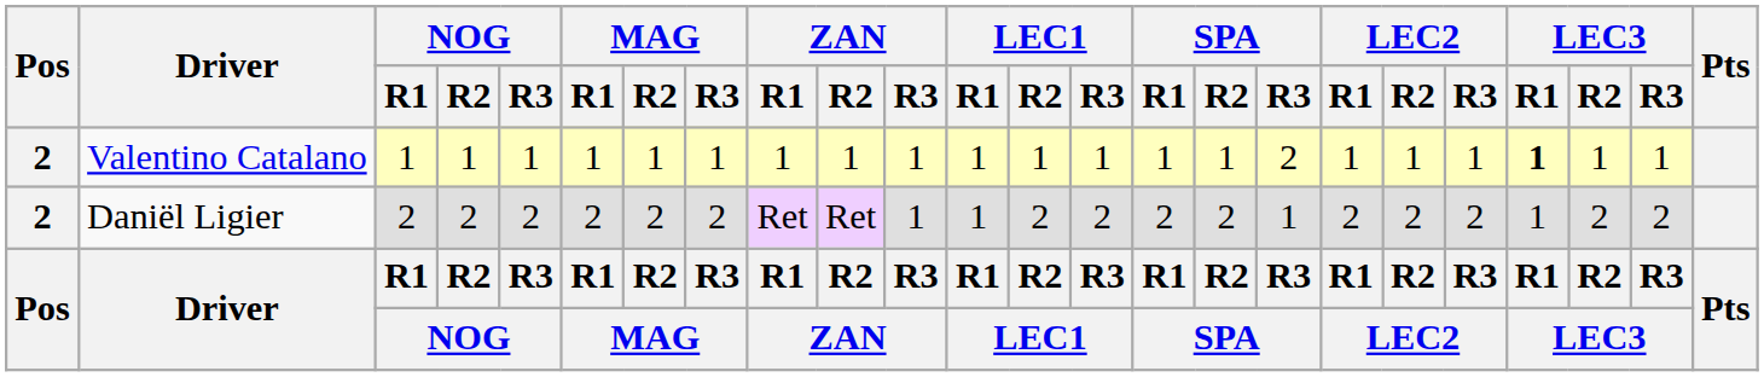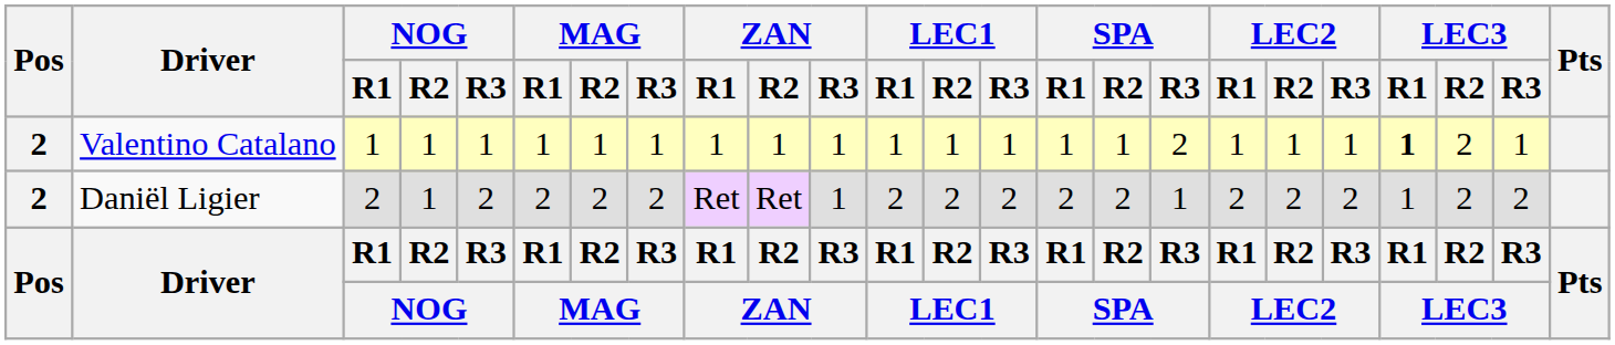 <table class="wikitable" style="font-size:85%; text-align:center">
 <tr style="background:#f9f9f9">
 <th rowspan=2>Pos</th>
 <th rowspan=2>Driver</th>
 <th colspan=3><a href='#'>NOG</a><br></th>
 <th colspan=3><a href='#'>MAG</a><br></th>
 <th colspan=3><a href='#'>ZAN</a><br></th>
 <th colspan=3><a href='#'>LEC1</a><br></th>
 <th colspan=3><a href='#'>SPA</a><br></th>
 <th colspan=3><a href='#'>LEC2</a><br></th>
 <th colspan=3><a href='#'>LEC3</a><br></th>
 <th rowspan=2>Pts</th>
 </tr>
 <tr>
 <th>R1</th>
 <th>R2</th>
 <th>R3</th>
 <th>R1</th>
 <th>R2</th>
 <th>R3</th>
 <th>R1</th>
 <th>R2</th>
 <th>R3</th>
 <th>R1</th>
 <th>R2</th>
 <th>R3</th>
 <th>R1</th>
 <th>R2</th>
 <th>R3</th>
 <th>R1</th>
 <th>R2</th>
 <th>R3</th>
 <th>R1</th>
 <th>R2</th>
 <th>R3</th>
 </tr>
 <tr>
 <th>2</th>
 <td style="text-align:left"> <a href='#'>Valentino Catalano</a></td>
 <td style="background:#ffffbf">1</td>
 <td style="background:#ffffbf">1</td>
 <td style="background:#ffffbf">1</td>
 <td style="background:#ffffbf">1</td>
 <td style="background:#ffffbf">1</td>
 <td style="background:#ffffbf">1</td>
 <td style="background:#ffffbf">1</td>
 <td style="background:#ffffbf">1</td>
 <td style="background:#ffffbf">1</td>
 <td style="background:#ffffbf">1</td>
 <td style="background:#ffffbf">1</td>
 <td style="background:#ffffbf">1</td>
 <td style="background:#ffffbf">1</td>
 <td style="background:#ffffbf">1</td>
 <td style="background:#ffffbf">2</td>
 <td style="background:#ffffbf">1</td>
 <td style="background:#ffffbf">1</td>
 <td style="background:#ffffbf">1</td>
 <td style="background:#ffffbf"><strong>1</strong></td>
-<td style="background:#ffffbf">1</td>
+<td style="background:#ffffbf">2</td>
 <td style="background:#ffffbf">1</td>
 <th></th>
 </tr>
 <tr>
 <th>2</th>
 <td style="text-align:left"> Daniël Ligier</td>
 <td style="background:#dfdfdf">2</td>
-<td style="background:#dfdfdf">2</td>
+<td style="background:#dfdfdf">1</td>
 <td style="background:#dfdfdf">2</td>
 <td style="background:#dfdfdf">2</td>
 <td style="background:#dfdfdf">2</td>
 <td style="background:#dfdfdf">2</td>
 <td style="background:#efcfff">Ret</td>
 <td style="background:#efcfff">Ret</td>
 <td style="background:#dfdfdf">1</td>
-<td style="background:#dfdfdf">1</td>
+<td style="background:#dfdfdf">2</td>
 <td style="background:#dfdfdf">2</td>
 <td style="background:#dfdfdf">2</td>
 <td style="background:#dfdfdf">2</td>
 <td style="background:#dfdfdf">2</td>
 <td style="background:#dfdfdf">1</td>
 <td style="background:#dfdfdf">2</td>
 <td style="background:#dfdfdf">2</td>
 <td style="background:#dfdfdf">2</td>
 <td style="background:#dfdfdf">1</td>
 <td style="background:#dfdfdf">2</td>
 <td style="background:#dfdfdf">2</td>
 <th></th>
 </tr>
 <tr>
 <th rowspan=2>Pos</th>
 <th rowspan=2>Driver</th>
 <th>R1</th>
 <th>R2</th>
 <th>R3</th>
 <th>R1</th>
 <th>R2</th>
 <th>R3</th>
 <th>R1</th>
 <th>R2</th>
 <th>R3</th>
 <th>R1</th>
 <th>R2</th>
 <th>R3</th>
 <th>R1</th>
 <th>R2</th>
 <th>R3</th>
 <th>R1</th>
 <th>R2</th>
 <th>R3</th>
 <th>R1</th>
 <th>R2</th>
 <th>R3</th>
 <th rowspan=2>Pts</th>
 </tr>
 <tr>
 <th colspan=3><a href='#'>NOG</a><br></th>
 <th colspan=3><a href='#'>MAG</a><br></th>
 <th colspan=3><a href='#'>ZAN</a><br></th>
 <th colspan=3><a href='#'>LEC1</a><br></th>
 <th colspan=3><a href='#'>SPA</a><br></th>
 <th colspan=3><a href='#'>LEC2</a><br></th>
 <th colspan=3><a href='#'>LEC3</a><br></th>
 </tr>
 </table>
